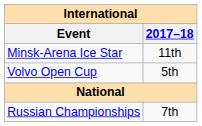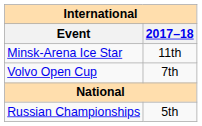 <table class="wikitable" style="text-align:center">
 <tr>
 <th style="background-color: #ffdead; " colspan=3 align=center>International</th>
 </tr>
 <tr>
 <th>Event</th>
 <th><a href='#'>2017–18</a></th>
 </tr>
 <tr>
 <td align=left> <a href='#'>Minsk-Arena Ice Star</a></td>
 <td>11th</td>
 </tr>
 <tr>
 <td align=left><a href='#'>Volvo Open Cup</a></td>
-<td>5th</td>
+<td>7th</td>
 </tr>
 <tr>
 <th style="background-color: #ffdead; " colspan=3 align=center>National</th>
 </tr>
 <tr>
 <td align=left><a href='#'>Russian Championships</a></td>
-<td>7th</td>
+<td>5th</td>
 </tr>
 </table>
